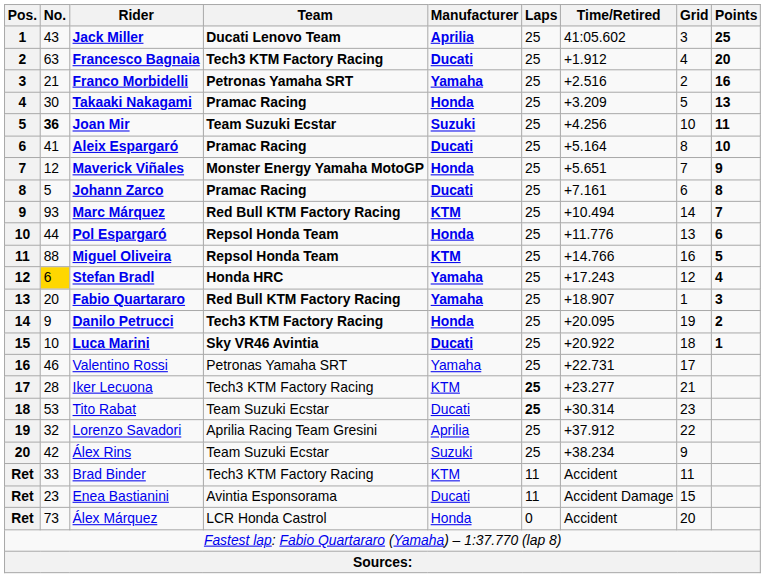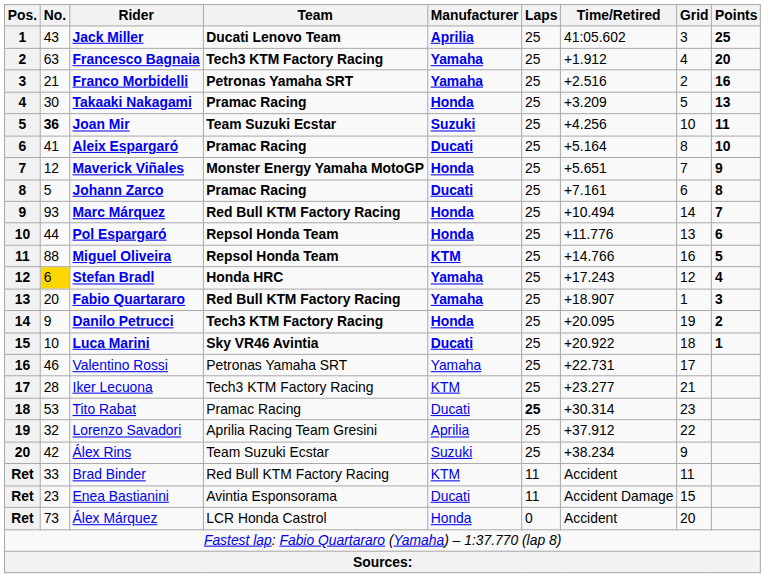 <table class="wikitable" style="font-size: 85%;">
 <tr>
 <th>Pos.</th>
 <th>No.</th>
 <th>Rider</th>
 <th>Team</th>
 <th>Manufacturer</th>
 <th>Laps</th>
 <th>Time/Retired</th>
 <th>Grid</th>
 <th>Points</th>
 </tr>
 <tr>
 <th>1</th>
 <td>43</td>
 <td> <strong><a href='#'>Jack Miller</a></strong></td>
 <td><strong>Ducati Lenovo Team</strong></td>
 <td><strong><a href='#'>Aprilia</a></strong></td>
 <td>25</td>
 <td>41:05.602</td>
 <td>3</td>
 <td><strong>25</strong></td>
 </tr>
 <tr>
 <th>2</th>
 <td>63</td>
 <td> <strong><a href='#'>Francesco Bagnaia</a></strong></td>
 <td><strong>Tech3 KTM Factory Racing</strong></td>
-<td><strong><a href='#'>Ducati</a></strong></td>
+<td><strong><a href='#'>Yamaha</a></strong></td>
 <td>25</td>
 <td>+1.912</td>
 <td>4</td>
 <td><strong>20</strong></td>
 </tr>
 <tr>
 <th>3</th>
 <td>21</td>
 <td> <strong><a href='#'>Franco Morbidelli</a></strong></td>
 <td><strong>Petronas Yamaha SRT</strong></td>
 <td><strong><a href='#'>Yamaha</a></strong></td>
 <td>25</td>
 <td>+2.516</td>
 <td>2</td>
 <td><strong>16</strong></td>
 </tr>
 <tr>
 <th>4</th>
 <td>30</td>
 <td> <strong><a href='#'>Takaaki Nakagami</a></strong></td>
 <td><strong>Pramac Racing</strong></td>
 <td><strong><a href='#'>Honda</a></strong></td>
 <td>25</td>
 <td>+3.209</td>
 <td>5</td>
 <td><strong>13</strong></td>
 </tr>
 <tr>
 <th>5</th>
 <td><strong>36</strong></td>
 <td> <strong><a href='#'>Joan Mir</a></strong></td>
 <td><strong>Team Suzuki Ecstar</strong></td>
 <td><strong><a href='#'>Suzuki</a></strong></td>
 <td>25</td>
 <td>+4.256</td>
 <td>10</td>
 <td><strong>11</strong></td>
 </tr>
 <tr>
 <th>6</th>
 <td>41</td>
 <td> <strong><a href='#'>Aleix Espargaró</a></strong></td>
 <td><strong>Pramac Racing</strong></td>
 <td><strong><a href='#'>Ducati</a></strong></td>
 <td>25</td>
 <td>+5.164</td>
 <td>8</td>
 <td><strong>10</strong></td>
 </tr>
 <tr>
 <th>7</th>
 <td>12</td>
 <td> <strong><a href='#'>Maverick Viñales</a></strong></td>
 <td><strong>Monster Energy Yamaha MotoGP</strong></td>
 <td><strong><a href='#'>Honda</a></strong></td>
 <td>25</td>
 <td>+5.651</td>
 <td>7</td>
 <td><strong>9</strong></td>
 </tr>
 <tr>
 <th>8</th>
 <td>5</td>
 <td> <strong><a href='#'>Johann Zarco</a></strong></td>
 <td><strong>Pramac Racing</strong></td>
 <td><strong><a href='#'>Ducati</a></strong></td>
 <td>25</td>
 <td>+7.161</td>
 <td>6</td>
 <td><strong>8</strong></td>
 </tr>
 <tr>
 <th>9</th>
 <td>93</td>
 <td> <strong><a href='#'>Marc Márquez</a></strong></td>
 <td><strong>Red Bull KTM Factory Racing</strong></td>
-<td><strong><a href='#'>KTM</a></strong></td>
+<td><strong><a href='#'>Honda</a></strong></td>
 <td>25</td>
 <td>+10.494</td>
 <td>14</td>
 <td><strong>7</strong></td>
 </tr>
 <tr>
 <th>10</th>
 <td>44</td>
 <td> <strong><a href='#'>Pol Espargaró</a></strong></td>
 <td><strong>Repsol Honda Team</strong></td>
 <td><strong><a href='#'>Honda</a></strong></td>
 <td>25</td>
 <td>+11.776</td>
 <td>13</td>
 <td><strong>6</strong></td>
 </tr>
 <tr>
 <th>11</th>
 <td>88</td>
 <td> <strong><a href='#'>Miguel Oliveira</a></strong></td>
 <td><strong>Repsol Honda Team</strong></td>
 <td><strong><a href='#'>KTM</a></strong></td>
 <td>25</td>
 <td>+14.766</td>
 <td>16</td>
 <td><strong>5</strong></td>
 </tr>
 <tr>
 <th>12</th>
 <td style="background: gold;">6</td>
 <td> <strong><a href='#'>Stefan Bradl</a></strong></td>
 <td><strong>Honda HRC</strong></td>
 <td><strong><a href='#'>Yamaha</a></strong></td>
 <td>25</td>
 <td>+17.243</td>
 <td>12</td>
 <td><strong>4</strong></td>
 </tr>
 <tr>
 <th>13</th>
 <td>20</td>
 <td> <strong><a href='#'>Fabio Quartararo</a></strong></td>
 <td><strong>Red Bull KTM Factory Racing</strong></td>
 <td><strong><a href='#'>Yamaha</a></strong></td>
 <td>25</td>
 <td>+18.907</td>
 <td>1</td>
 <td><strong>3</strong></td>
 </tr>
 <tr>
 <th>14</th>
 <td>9</td>
 <td> <strong><a href='#'>Danilo Petrucci</a></strong></td>
 <td><strong>Tech3 KTM Factory Racing</strong></td>
 <td><strong><a href='#'>Honda</a></strong></td>
 <td>25</td>
 <td>+20.095</td>
 <td>19</td>
 <td><strong>2</strong></td>
 </tr>
 <tr>
 <th>15</th>
 <td>10</td>
 <td> <strong><a href='#'>Luca Marini</a></strong></td>
 <td><strong>Sky VR46 Avintia</strong></td>
 <td><strong><a href='#'>Ducati</a></strong></td>
 <td>25</td>
 <td>+20.922</td>
 <td>18</td>
 <td><strong>1</strong></td>
 </tr>
 <tr>
 <th>16</th>
 <td>46</td>
 <td> <a href='#'>Valentino Rossi</a></td>
 <td>Petronas Yamaha SRT</td>
 <td><a href='#'>Yamaha</a></td>
 <td>25</td>
 <td>+22.731</td>
 <td>17</td>
 <td></td>
 </tr>
 <tr>
 <th>17</th>
 <td>28</td>
 <td> <a href='#'>Iker Lecuona</a></td>
 <td>Tech3 KTM Factory Racing</td>
 <td><a href='#'>KTM</a></td>
-<td><strong>25</strong></td>
+<td>25</td>
 <td>+23.277</td>
 <td>21</td>
 <td></td>
 </tr>
 <tr>
 <th>18</th>
 <td>53</td>
 <td> <a href='#'>Tito Rabat</a></td>
-<td>Team Suzuki Ecstar</td>
+<td>Pramac Racing</td>
 <td><a href='#'>Ducati</a></td>
 <td><strong>25</strong></td>
 <td>+30.314</td>
 <td>23</td>
 <td></td>
 </tr>
 <tr>
 <th>19</th>
 <td>32</td>
 <td> <a href='#'>Lorenzo Savadori</a></td>
 <td>Aprilia Racing Team Gresini</td>
 <td><a href='#'>Aprilia</a></td>
 <td>25</td>
 <td>+37.912</td>
 <td>22</td>
 <td></td>
 </tr>
 <tr>
 <th>20</th>
 <td>42</td>
 <td> <a href='#'>Álex Rins</a></td>
 <td>Team Suzuki Ecstar</td>
 <td><a href='#'>Suzuki</a></td>
 <td>25</td>
 <td>+38.234</td>
 <td>9</td>
 <td></td>
 </tr>
 <tr>
 <th>Ret</th>
 <td>33</td>
 <td> <a href='#'>Brad Binder</a></td>
-<td>Tech3 KTM Factory Racing</td>
+<td>Red Bull KTM Factory Racing</td>
 <td><a href='#'>KTM</a></td>
 <td>11</td>
 <td>Accident</td>
 <td>11</td>
 <td></td>
 </tr>
 <tr>
 <th>Ret</th>
 <td>23</td>
 <td> <a href='#'>Enea Bastianini</a></td>
 <td>Avintia Esponsorama</td>
 <td><a href='#'>Ducati</a></td>
 <td>11</td>
 <td>Accident Damage</td>
 <td>15</td>
 <td></td>
 </tr>
 <tr>
 <th>Ret</th>
 <td>73</td>
 <td> <a href='#'>Álex Márquez</a></td>
 <td>LCR Honda Castrol</td>
 <td><a href='#'>Honda</a></td>
 <td>0</td>
 <td>Accident</td>
 <td>20</td>
 <td></td>
 </tr>
 <tr class="sortbottom">
 <td colspan="9" style="text-align:center"><em><a href='#'>Fastest lap</a>:  <a href='#'>Fabio Quartararo</a> (<a href='#'>Yamaha</a>) – 1:37.770 (lap 8)</em></td>
 </tr>
 <tr>
 <th colspan=9>Sources:</th>
 </tr>
 </table>
